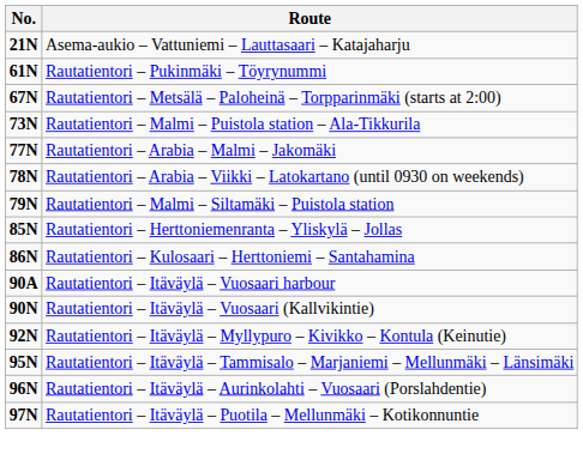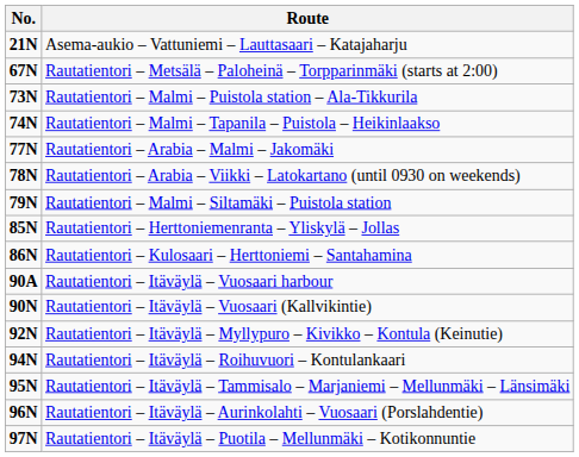 <table class="wikitable mw-collapsible mw-collapsed">
 <tr>
 <th>No.</th>
 <th>Route</th>
 </tr>
 <tr>
 <td><strong>21N</strong></td>
 <td>Asema-aukio – Vattuniemi – <a href='#'>Lauttasaari</a> – Katajaharju</td>
 </tr>
 <tr>
-<td><strong>61N</strong></td>
-<td><a href='#'>Rautatientori</a> – <a href='#'>Pukinmäki</a> – <a href='#'>Töyrynummi</a></td>
-</tr>
-<tr>
 <td><strong>67N</strong></td>
 <td><a href='#'>Rautatientori</a> – <a href='#'>Metsälä</a> – <a href='#'>Paloheinä</a> – <a href='#'>Torpparinmäki</a> (starts at 2:00)</td>
 </tr>
 <tr>
 <td><strong>73N</strong></td>
 <td><a href='#'>Rautatientori</a> – <a href='#'>Malmi</a> – <a href='#'>Puistola station</a> – <a href='#'>Ala-Tikkurila</a></td>
+</tr>
+<tr>
+<td><strong>74N</strong></td>
+<td><a href='#'>Rautatientori</a> – <a href='#'>Malmi</a> – <a href='#'>Tapanila</a> – <a href='#'>Puistola</a> – <a href='#'>Heikinlaakso</a></td>
 </tr>
 <tr>
 <td><strong>77N</strong></td>
 <td><a href='#'>Rautatientori</a> – <a href='#'>Arabia</a> – <a href='#'>Malmi</a> – <a href='#'>Jakomäki</a></td>
 </tr>
 <tr>
 <td><strong>78N</strong></td>
 <td><a href='#'>Rautatientori</a> – <a href='#'>Arabia</a> – <a href='#'>Viikki</a> – <a href='#'>Latokartano</a> (until 0930 on weekends)</td>
 </tr>
 <tr>
 <td><strong>79N</strong></td>
 <td><a href='#'>Rautatientori</a> – <a href='#'>Malmi</a> – <a href='#'>Siltamäki</a> – <a href='#'>Puistola station</a></td>
 </tr>
 <tr>
 <td><strong>85N</strong></td>
 <td><a href='#'>Rautatientori</a> – <a href='#'>Herttoniemenranta</a> – <a href='#'>Yliskylä</a> – <a href='#'>Jollas</a></td>
 </tr>
 <tr>
 <td><strong>86N</strong></td>
 <td><a href='#'>Rautatientori</a> – <a href='#'>Kulosaari</a> – <a href='#'>Herttoniemi</a> – <a href='#'>Santahamina</a></td>
 </tr>
 <tr>
 <td><strong>90A</strong></td>
 <td><a href='#'>Rautatientori</a> – <a href='#'>Itäväylä</a> – <a href='#'>Vuosaari harbour</a></td>
 </tr>
 <tr>
 <td><strong>90N</strong></td>
 <td><a href='#'>Rautatientori</a> – <a href='#'>Itäväylä</a> – <a href='#'>Vuosaari</a> (Kallvikintie)</td>
 </tr>
 <tr>
 <td><strong>92N</strong></td>
 <td><a href='#'>Rautatientori</a> – <a href='#'>Itäväylä</a> – <a href='#'>Myllypuro</a> – <a href='#'>Kivikko</a> – <a href='#'>Kontula</a> (Keinutie)</td>
 </tr>
 <tr>
+<td><strong>94N</strong></td>
+<td><a href='#'>Rautatientori</a> – <a href='#'>Itäväylä</a> – <a href='#'>Roihuvuori</a> – Kontulankaari</td>
+</tr>
+<tr>
 <td><strong>95N</strong></td>
 <td><a href='#'>Rautatientori</a> – <a href='#'>Itäväylä</a> – <a href='#'>Tammisalo</a> – <a href='#'>Marjaniemi</a> – <a href='#'>Mellunmäki</a> – <a href='#'>Länsimäki</a></td>
 </tr>
 <tr>
 <td><strong>96N</strong></td>
 <td><a href='#'>Rautatientori</a> – <a href='#'>Itäväylä</a> – <a href='#'>Aurinkolahti</a> – <a href='#'>Vuosaari</a> (Porslahdentie)</td>
 </tr>
 <tr>
 <td><strong>97N</strong></td>
 <td><a href='#'>Rautatientori</a> – <a href='#'>Itäväylä</a> – <a href='#'>Puotila</a> – <a href='#'>Mellunmäki</a> – Kotikonnuntie</td>
 </tr>
 </table>
